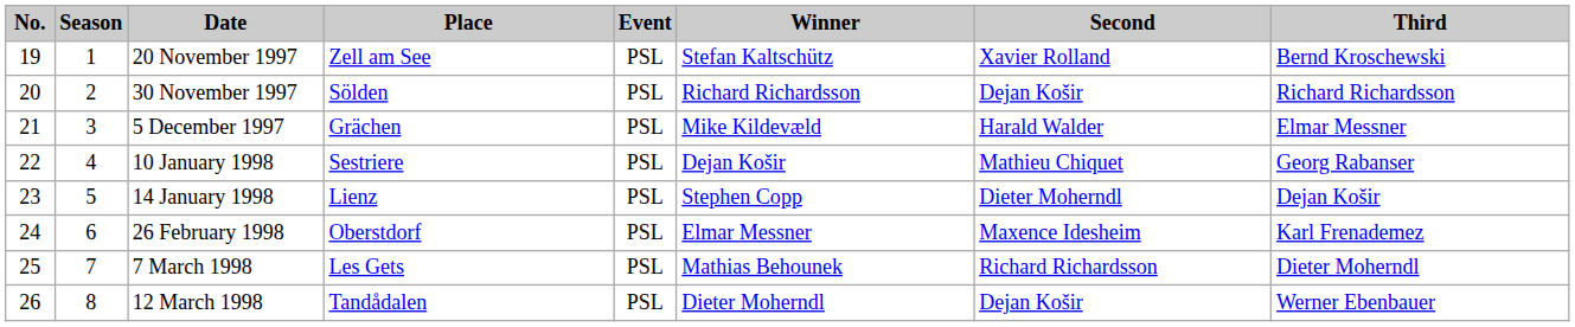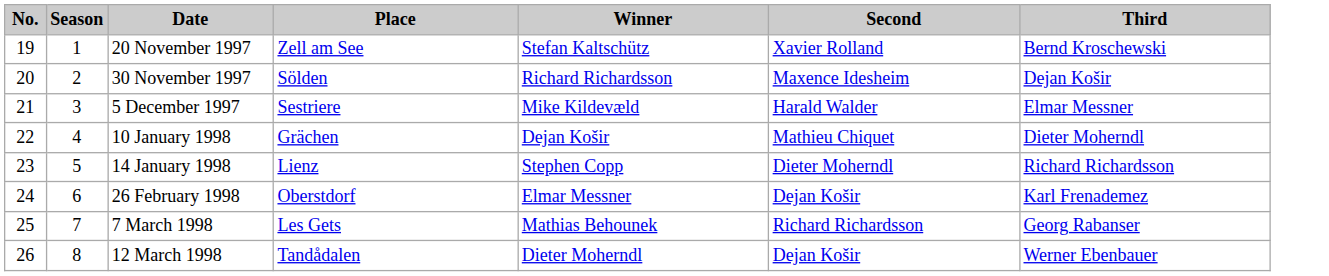 <table class="wikitable plainrowheaders" style="background:#fff; font-size:86%; border:grey solid 1px; border-collapse:collapse;">
 <tr style="background:#ccc; text-align:center;">
 <th scope="col" style="background:#ccc; width:25px;">No.</th>
 <th scope="col" style="background:#ccc; width:30px;">Season</th>
 <th scope="col" style="background:#ccc; width:120px;">Date</th>
 <th scope="col" style="background:#ccc; width:180px;">Place</th>
-<th scope="col" style="background:#ccc; width:15px;">Event</th>
 <th scope="col" style="background:#ccc; width:185px;">Winner</th>
 <th scope="col" style="background:#ccc; width:185px;">Second</th>
 <th scope="col" style="background:#ccc; width:185px;">Third</th>
 </tr>
 <tr>
 <td align=center>19</td>
 <td align=center>1</td>
 <td>20 November 1997</td>
 <td> <a href='#'>Zell am See</a></td>
-<td align=center>PSL</td>
 <td> <a href='#'>Stefan Kaltschütz</a></td>
 <td> <a href='#'>Xavier Rolland</a></td>
 <td> <a href='#'>Bernd Kroschewski</a></td>
 </tr>
 <tr>
 <td align=center>20</td>
 <td align=center>2</td>
 <td>30 November 1997</td>
 <td> <a href='#'>Sölden</a></td>
-<td align=center>PSL</td>
 <td> <a href='#'>Richard Richardsson</a></td>
+<td> <a href='#'>Maxence Idesheim</a></td>
 <td> <a href='#'>Dejan Košir</a></td>
-<td> <a href='#'>Richard Richardsson</a></td>
 </tr>
 <tr>
 <td align=center>21</td>
 <td align=center>3</td>
 <td>5 December 1997</td>
-<td> <a href='#'>Grächen</a></td>
-<td align=center>PSL</td>
+<td> <a href='#'>Sestriere</a></td>
 <td> <a href='#'>Mike Kildevæld</a></td>
 <td> <a href='#'>Harald Walder</a></td>
 <td> <a href='#'>Elmar Messner</a></td>
 </tr>
 <tr>
 <td align=center>22</td>
 <td align=center>4</td>
 <td>10 January 1998</td>
-<td> <a href='#'>Sestriere</a></td>
-<td align=center>PSL</td>
+<td> <a href='#'>Grächen</a></td>
 <td> <a href='#'>Dejan Košir</a></td>
 <td> <a href='#'>Mathieu Chiquet</a></td>
-<td> <a href='#'>Georg Rabanser</a></td>
+<td> <a href='#'>Dieter Moherndl</a></td>
 </tr>
 <tr>
 <td align=center>23</td>
 <td align=center>5</td>
 <td>14 January 1998</td>
 <td> <a href='#'>Lienz</a></td>
-<td align=center>PSL</td>
 <td> <a href='#'>Stephen Copp</a></td>
 <td> <a href='#'>Dieter Moherndl</a></td>
-<td> <a href='#'>Dejan Košir</a></td>
+<td> <a href='#'>Richard Richardsson</a></td>
 </tr>
 <tr>
 <td align=center>24</td>
 <td align=center>6</td>
 <td>26 February 1998</td>
 <td> <a href='#'>Oberstdorf</a></td>
-<td align=center>PSL</td>
 <td> <a href='#'>Elmar Messner</a></td>
-<td> <a href='#'>Maxence Idesheim</a></td>
+<td> <a href='#'>Dejan Košir</a></td>
 <td> <a href='#'>Karl Frenademez</a></td>
 </tr>
 <tr>
 <td align=center>25</td>
 <td align=center>7</td>
 <td>7 March 1998</td>
 <td> <a href='#'>Les Gets</a></td>
-<td align=center>PSL</td>
 <td> <a href='#'>Mathias Behounek</a></td>
 <td> <a href='#'>Richard Richardsson</a></td>
-<td> <a href='#'>Dieter Moherndl</a></td>
+<td> <a href='#'>Georg Rabanser</a></td>
 </tr>
 <tr>
 <td align=center>26</td>
 <td align=center>8</td>
 <td>12 March 1998</td>
 <td> <a href='#'>Tandådalen</a></td>
-<td align=center>PSL</td>
 <td> <a href='#'>Dieter Moherndl</a></td>
 <td> <a href='#'>Dejan Košir</a></td>
 <td> <a href='#'>Werner Ebenbauer</a></td>
 </tr>
 </table>
